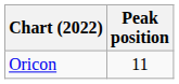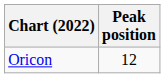 <table class="wikitable plainrowheaders" style=text-align:center">
 <tr>
 <th scope=col>Chart (2022)</th>
 <th scope=col>Peak<br>position</th>
 </tr>
 <tr>
 <td><a href='#'>Oricon</a></td>
-<td align="center">11</td>
+<td align="center">12</td>
 </tr>
 </table>
